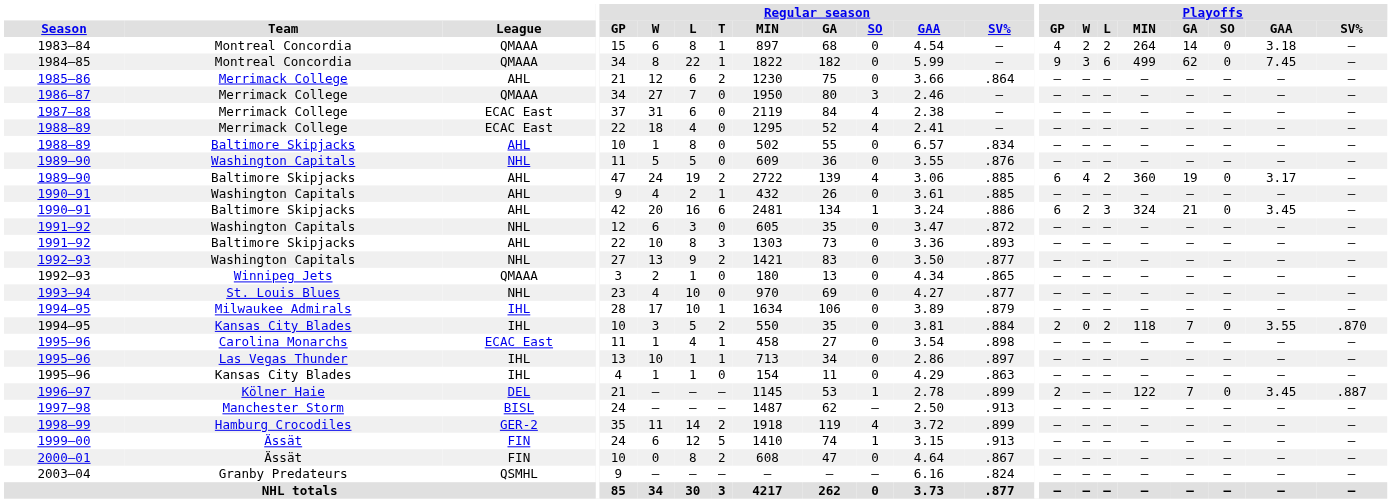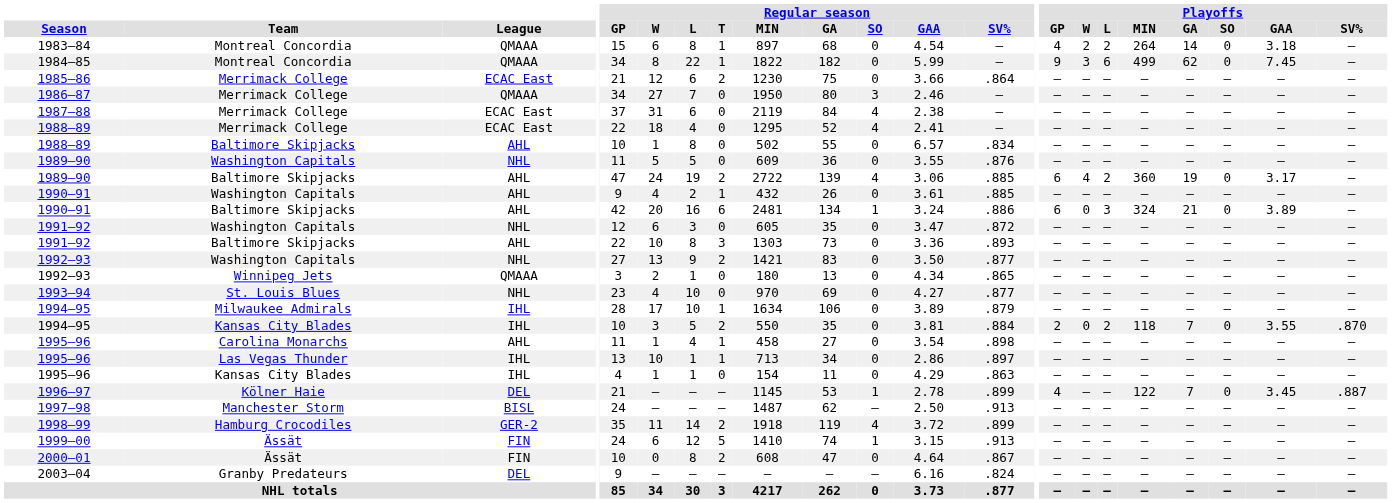 <table border="0" cellpadding="1" cellspacing="0" style="width:90%; text-align:center;">
 <tr bgcolor="#e0e0e0">
 <th colspan="3" bgcolor="#ffffff"></th>
 <th rowspan="99" bgcolor="#ffffff"></th>
 <th colspan="9" bgcolor="#e0e0e0"><a href='#'>Regular season</a></th>
 <th rowspan="99" bgcolor="#ffffff"></th>
 <th colspan="8" bgcolor="#e0e0e0"><a href='#'>Playoffs</a></th>
 </tr>
 <tr bgcolor="#e0e0e0">
 <th><a href='#'>Season</a></th>
 <th>Team</th>
 <th>League</th>
 <th>GP</th>
 <th>W</th>
 <th>L</th>
 <th>T</th>
 <th>MIN</th>
 <th>GA</th>
 <th><a href='#'>SO</a></th>
 <th><a href='#'>GAA</a></th>
 <th><a href='#'>SV%</a></th>
 <th>GP</th>
 <th>W</th>
 <th>L</th>
 <th>MIN</th>
 <th>GA</th>
 <th>SO</th>
 <th>GAA</th>
 <th>SV%</th>
 </tr>
 <tr>
 <td>1983–84</td>
 <td>Montreal Concordia</td>
 <td>QMAAA</td>
 <td>15</td>
 <td>6</td>
 <td>8</td>
 <td>1</td>
 <td>897</td>
 <td>68</td>
 <td>0</td>
 <td>4.54</td>
 <td>—</td>
 <td>4</td>
 <td>2</td>
 <td>2</td>
 <td>264</td>
 <td>14</td>
 <td>0</td>
 <td>3.18</td>
 <td>—</td>
 </tr>
 <tr bgcolor="#f0f0f0">
 <td>1984–85</td>
 <td>Montreal Concordia</td>
 <td>QMAAA</td>
 <td>34</td>
 <td>8</td>
 <td>22</td>
 <td>1</td>
 <td>1822</td>
 <td>182</td>
 <td>0</td>
 <td>5.99</td>
 <td>—</td>
 <td>9</td>
 <td>3</td>
 <td>6</td>
 <td>499</td>
 <td>62</td>
 <td>0</td>
 <td>7.45</td>
 <td>—</td>
 </tr>
 <tr>
 <td><a href='#'>1985–86</a></td>
 <td><a href='#'>Merrimack College</a></td>
-<td>AHL</td>
+<td><a href='#'>ECAC East</a></td>
 <td>21</td>
 <td>12</td>
 <td>6</td>
 <td>2</td>
 <td>1230</td>
 <td>75</td>
 <td>0</td>
 <td>3.66</td>
 <td>.864</td>
 <td>—</td>
 <td>—</td>
 <td>—</td>
 <td>—</td>
 <td>—</td>
 <td>—</td>
 <td>—</td>
 <td>—</td>
 </tr>
 <tr bgcolor="#f0f0f0">
 <td><a href='#'>1986–87</a></td>
 <td>Merrimack College</td>
 <td>QMAAA</td>
 <td>34</td>
 <td>27</td>
 <td>7</td>
 <td>0</td>
 <td>1950</td>
 <td>80</td>
 <td>3</td>
 <td>2.46</td>
 <td>—</td>
 <td>—</td>
 <td>—</td>
 <td>—</td>
 <td>—</td>
 <td>—</td>
 <td>—</td>
 <td>—</td>
 <td>—</td>
 </tr>
 <tr>
 <td><a href='#'>1987–88</a></td>
 <td>Merrimack College</td>
 <td>ECAC East</td>
 <td>37</td>
 <td>31</td>
 <td>6</td>
 <td>0</td>
 <td>2119</td>
 <td>84</td>
 <td>4</td>
 <td>2.38</td>
 <td>—</td>
 <td>—</td>
 <td>—</td>
 <td>—</td>
 <td>—</td>
 <td>—</td>
 <td>—</td>
 <td>—</td>
 <td>—</td>
 </tr>
 <tr bgcolor="#f0f0f0">
 <td><a href='#'>1988–89</a></td>
 <td>Merrimack College</td>
 <td>ECAC East</td>
 <td>22</td>
 <td>18</td>
 <td>4</td>
 <td>0</td>
 <td>1295</td>
 <td>52</td>
 <td>4</td>
 <td>2.41</td>
 <td>—</td>
 <td>—</td>
 <td>—</td>
 <td>—</td>
 <td>—</td>
 <td>—</td>
 <td>—</td>
 <td>—</td>
 <td>—</td>
 </tr>
 <tr>
 <td><a href='#'>1988–89</a></td>
 <td><a href='#'>Baltimore Skipjacks</a></td>
 <td><a href='#'>AHL</a></td>
 <td>10</td>
 <td>1</td>
 <td>8</td>
 <td>0</td>
 <td>502</td>
 <td>55</td>
 <td>0</td>
 <td>6.57</td>
 <td>.834</td>
 <td>—</td>
 <td>—</td>
 <td>—</td>
 <td>—</td>
 <td>—</td>
 <td>—</td>
 <td>—</td>
 <td>—</td>
 </tr>
 <tr bgcolor="#f0f0f0">
 <td><a href='#'>1989–90</a></td>
 <td><a href='#'>Washington Capitals</a></td>
 <td><a href='#'>NHL</a></td>
 <td>11</td>
 <td>5</td>
 <td>5</td>
 <td>0</td>
 <td>609</td>
 <td>36</td>
 <td>0</td>
 <td>3.55</td>
 <td>.876</td>
 <td>—</td>
 <td>—</td>
 <td>—</td>
 <td>—</td>
 <td>—</td>
 <td>—</td>
 <td>—</td>
 <td>—</td>
 </tr>
 <tr>
 <td><a href='#'>1989–90</a></td>
 <td>Baltimore Skipjacks</td>
 <td>AHL</td>
 <td>47</td>
 <td>24</td>
 <td>19</td>
 <td>2</td>
 <td>2722</td>
 <td>139</td>
 <td>4</td>
 <td>3.06</td>
 <td>.885</td>
 <td>6</td>
 <td>4</td>
 <td>2</td>
 <td>360</td>
 <td>19</td>
 <td>0</td>
 <td>3.17</td>
 <td>—</td>
 </tr>
 <tr bgcolor="#f0f0f0">
 <td><a href='#'>1990–91</a></td>
 <td>Washington Capitals</td>
 <td>AHL</td>
 <td>9</td>
 <td>4</td>
 <td>2</td>
 <td>1</td>
 <td>432</td>
 <td>26</td>
 <td>0</td>
 <td>3.61</td>
 <td>.885</td>
 <td>—</td>
 <td>—</td>
 <td>—</td>
 <td>—</td>
 <td>—</td>
 <td>—</td>
 <td>—</td>
 <td>—</td>
 </tr>
 <tr>
 <td><a href='#'>1990–91</a></td>
 <td>Baltimore Skipjacks</td>
 <td>AHL</td>
 <td>42</td>
 <td>20</td>
 <td>16</td>
 <td>6</td>
 <td>2481</td>
 <td>134</td>
 <td>1</td>
 <td>3.24</td>
 <td>.886</td>
 <td>6</td>
-<td>2</td>
+<td>0</td>
 <td>3</td>
 <td>324</td>
 <td>21</td>
 <td>0</td>
-<td>3.45</td>
+<td>3.89</td>
 <td>—</td>
 </tr>
 <tr bgcolor="#f0f0f0">
 <td><a href='#'>1991–92</a></td>
 <td>Washington Capitals</td>
 <td>NHL</td>
 <td>12</td>
 <td>6</td>
 <td>3</td>
 <td>0</td>
 <td>605</td>
 <td>35</td>
 <td>0</td>
 <td>3.47</td>
 <td>.872</td>
 <td>—</td>
 <td>—</td>
 <td>—</td>
 <td>—</td>
 <td>—</td>
 <td>—</td>
 <td>—</td>
 <td>—</td>
 </tr>
 <tr>
 <td><a href='#'>1991–92</a></td>
 <td>Baltimore Skipjacks</td>
 <td>AHL</td>
 <td>22</td>
 <td>10</td>
 <td>8</td>
 <td>3</td>
 <td>1303</td>
 <td>73</td>
 <td>0</td>
 <td>3.36</td>
 <td>.893</td>
 <td>—</td>
 <td>—</td>
 <td>—</td>
 <td>—</td>
 <td>—</td>
 <td>—</td>
 <td>—</td>
 <td>—</td>
 </tr>
 <tr bgcolor="#f0f0f0">
 <td><a href='#'>1992–93</a></td>
 <td>Washington Capitals</td>
 <td>NHL</td>
 <td>27</td>
 <td>13</td>
 <td>9</td>
 <td>2</td>
 <td>1421</td>
 <td>83</td>
 <td>0</td>
 <td>3.50</td>
 <td>.877</td>
 <td>—</td>
 <td>—</td>
 <td>—</td>
 <td>—</td>
 <td>—</td>
 <td>—</td>
 <td>—</td>
 <td>—</td>
 </tr>
 <tr>
 <td>1992–93</td>
 <td><a href='#'>Winnipeg Jets</a></td>
 <td>QMAAA</td>
 <td>3</td>
 <td>2</td>
 <td>1</td>
 <td>0</td>
 <td>180</td>
 <td>13</td>
 <td>0</td>
 <td>4.34</td>
 <td>.865</td>
 <td>—</td>
 <td>—</td>
 <td>—</td>
 <td>—</td>
 <td>—</td>
 <td>—</td>
 <td>—</td>
 <td>—</td>
 </tr>
 <tr bgcolor="#f0f0f0">
 <td><a href='#'>1993–94</a></td>
 <td><a href='#'>St. Louis Blues</a></td>
 <td>NHL</td>
 <td>23</td>
 <td>4</td>
 <td>10</td>
 <td>0</td>
 <td>970</td>
 <td>69</td>
 <td>0</td>
 <td>4.27</td>
 <td>.877</td>
 <td>—</td>
 <td>—</td>
 <td>—</td>
 <td>—</td>
 <td>—</td>
 <td>—</td>
 <td>—</td>
 <td>—</td>
 </tr>
 <tr>
 <td><a href='#'>1994–95</a></td>
 <td><a href='#'>Milwaukee Admirals</a></td>
 <td><a href='#'>IHL</a></td>
 <td>28</td>
 <td>17</td>
 <td>10</td>
 <td>1</td>
 <td>1634</td>
 <td>106</td>
 <td>0</td>
 <td>3.89</td>
 <td>.879</td>
 <td>—</td>
 <td>—</td>
 <td>—</td>
 <td>—</td>
 <td>—</td>
 <td>—</td>
 <td>—</td>
 <td>—</td>
 </tr>
 <tr bgcolor="#f0f0f0">
 <td>1994–95</td>
 <td><a href='#'>Kansas City Blades</a></td>
 <td>IHL</td>
 <td>10</td>
 <td>3</td>
 <td>5</td>
 <td>2</td>
 <td>550</td>
 <td>35</td>
 <td>0</td>
 <td>3.81</td>
 <td>.884</td>
 <td>2</td>
 <td>0</td>
 <td>2</td>
 <td>118</td>
 <td>7</td>
 <td>0</td>
 <td>3.55</td>
 <td>.870</td>
 </tr>
 <tr>
 <td><a href='#'>1995–96</a></td>
 <td><a href='#'>Carolina Monarchs</a></td>
-<td><a href='#'>ECAC East</a></td>
+<td>AHL</td>
 <td>11</td>
 <td>1</td>
 <td>4</td>
 <td>1</td>
 <td>458</td>
 <td>27</td>
 <td>0</td>
 <td>3.54</td>
 <td>.898</td>
 <td>—</td>
 <td>—</td>
 <td>—</td>
 <td>—</td>
 <td>—</td>
 <td>—</td>
 <td>—</td>
 <td>—</td>
 </tr>
 <tr bgcolor="#f0f0f0">
 <td><a href='#'>1995–96</a></td>
 <td><a href='#'>Las Vegas Thunder</a></td>
 <td>IHL</td>
 <td>13</td>
 <td>10</td>
 <td>1</td>
 <td>1</td>
 <td>713</td>
 <td>34</td>
 <td>0</td>
 <td>2.86</td>
 <td>.897</td>
 <td>—</td>
 <td>—</td>
 <td>—</td>
 <td>—</td>
 <td>—</td>
 <td>—</td>
 <td>—</td>
 <td>—</td>
 </tr>
 <tr>
 <td>1995–96</td>
 <td>Kansas City Blades</td>
 <td>IHL</td>
 <td>4</td>
 <td>1</td>
 <td>1</td>
 <td>0</td>
 <td>154</td>
 <td>11</td>
 <td>0</td>
 <td>4.29</td>
 <td>.863</td>
 <td>—</td>
 <td>—</td>
 <td>—</td>
 <td>—</td>
 <td>—</td>
 <td>—</td>
 <td>—</td>
 <td>—</td>
 </tr>
 <tr bgcolor="#f0f0f0">
 <td><a href='#'>1996–97</a></td>
 <td><a href='#'>Kölner Haie</a></td>
 <td><a href='#'>DEL</a></td>
 <td>21</td>
 <td>—</td>
 <td>—</td>
 <td>—</td>
 <td>1145</td>
 <td>53</td>
 <td>1</td>
 <td>2.78</td>
 <td>.899</td>
-<td>2</td>
+<td>4</td>
 <td>—</td>
 <td>—</td>
 <td>122</td>
 <td>7</td>
 <td>0</td>
 <td>3.45</td>
 <td>.887</td>
 </tr>
 <tr>
 <td><a href='#'>1997–98</a></td>
 <td><a href='#'>Manchester Storm</a></td>
 <td><a href='#'>BISL</a></td>
 <td>24</td>
 <td>—</td>
 <td>—</td>
 <td>—</td>
 <td>1487</td>
 <td>62</td>
 <td>—</td>
 <td>2.50</td>
 <td>.913</td>
 <td>—</td>
 <td>—</td>
 <td>—</td>
 <td>—</td>
 <td>—</td>
 <td>—</td>
 <td>—</td>
 <td>—</td>
 </tr>
 <tr bgcolor="#f0f0f0">
 <td><a href='#'>1998–99</a></td>
 <td><a href='#'>Hamburg Crocodiles</a></td>
 <td><a href='#'>GER-2</a></td>
 <td>35</td>
 <td>11</td>
 <td>14</td>
 <td>2</td>
 <td>1918</td>
 <td>119</td>
 <td>4</td>
 <td>3.72</td>
 <td>.899</td>
 <td>—</td>
 <td>—</td>
 <td>—</td>
 <td>—</td>
 <td>—</td>
 <td>—</td>
 <td>—</td>
 <td>—</td>
 </tr>
 <tr>
 <td><a href='#'>1999–00</a></td>
 <td><a href='#'>Ässät</a></td>
 <td><a href='#'>FIN</a></td>
 <td>24</td>
 <td>6</td>
 <td>12</td>
 <td>5</td>
 <td>1410</td>
 <td>74</td>
 <td>1</td>
 <td>3.15</td>
 <td>.913</td>
 <td>—</td>
 <td>—</td>
 <td>—</td>
 <td>—</td>
 <td>—</td>
 <td>—</td>
 <td>—</td>
 <td>—</td>
 </tr>
 <tr bgcolor="#f0f0f0">
 <td><a href='#'>2000–01</a></td>
 <td>Ässät</td>
 <td>FIN</td>
 <td>10</td>
 <td>0</td>
 <td>8</td>
 <td>2</td>
 <td>608</td>
 <td>47</td>
 <td>0</td>
 <td>4.64</td>
 <td>.867</td>
 <td>—</td>
 <td>—</td>
 <td>—</td>
 <td>—</td>
 <td>—</td>
 <td>—</td>
 <td>—</td>
 <td>—</td>
 </tr>
 <tr>
 <td>2003–04</td>
 <td>Granby Predateurs</td>
-<td>QSMHL</td>
+<td><a href='#'>DEL</a></td>
 <td>9</td>
 <td>—</td>
 <td>—</td>
 <td>—</td>
 <td>—</td>
 <td>—</td>
 <td>—</td>
 <td>6.16</td>
 <td>.824</td>
 <td>—</td>
 <td>—</td>
 <td>—</td>
 <td>—</td>
 <td>—</td>
 <td>—</td>
 <td>—</td>
 <td>—</td>
 </tr>
 <tr bgcolor="#e0e0e0">
 <th colspan=3>NHL totals</th>
 <th>85</th>
 <th>34</th>
 <th>30</th>
 <th>3</th>
 <th>4217</th>
 <th>262</th>
 <th>0</th>
 <th>3.73</th>
 <th>.877</th>
 <th>—</th>
 <th>—</th>
 <th>—</th>
 <th>—</th>
 <th>—</th>
 <th>—</th>
 <th>—</th>
 <th>—</th>
 </tr>
 </table>
